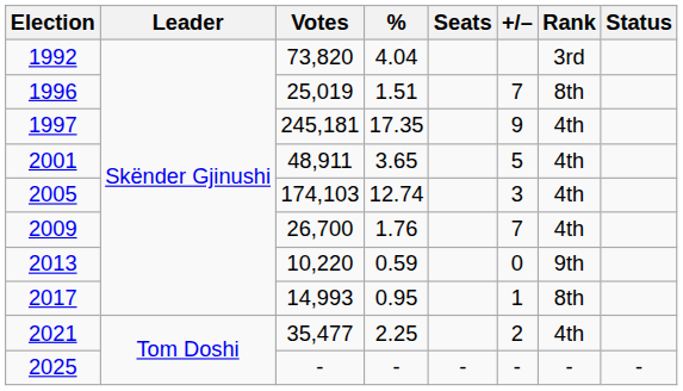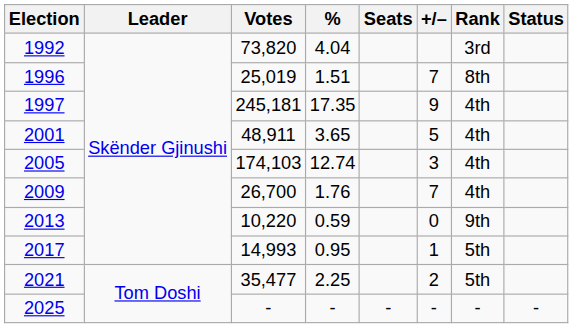 <table class=wikitable style=text-align:center>
 <tr>
 <th>Election</th>
 <th>Leader</th>
 <th>Votes</th>
 <th>%</th>
 <th>Seats</th>
 <th>+/–</th>
 <th>Rank</th>
 <th>Status</th>
 </tr>
 <tr>
 <td><a href='#'>1992</a></td>
 <td rowspan=8><a href='#'>Skënder Gjinushi</a></td>
 <td>73,820</td>
 <td>4.04</td>
 <td></td>
 <td></td>
 <td>3rd</td>
 <td></td>
 </tr>
 <tr>
 <td><a href='#'>1996</a></td>
 <td>25,019</td>
 <td>1.51</td>
 <td></td>
 <td> 7</td>
 <td> 8th</td>
 <td></td>
 </tr>
 <tr>
 <td><a href='#'>1997</a></td>
 <td>245,181</td>
 <td>17.35</td>
 <td></td>
 <td> 9</td>
 <td> 4th</td>
 <td></td>
 </tr>
 <tr>
 <td><a href='#'>2001</a></td>
 <td>48,911</td>
 <td>3.65</td>
 <td></td>
 <td> 5</td>
 <td> 4th</td>
 <td></td>
 </tr>
 <tr>
 <td><a href='#'>2005</a></td>
 <td>174,103</td>
 <td>12.74</td>
 <td></td>
 <td> 3</td>
 <td> 4th</td>
 <td></td>
 </tr>
 <tr>
 <td><a href='#'>2009</a></td>
 <td>26,700</td>
 <td>1.76</td>
 <td></td>
 <td> 7</td>
 <td> 4th</td>
 <td></td>
 </tr>
 <tr>
 <td><a href='#'>2013</a></td>
 <td>10,220</td>
 <td>0.59</td>
 <td></td>
 <td> 0</td>
 <td> 9th</td>
 <td></td>
 </tr>
 <tr>
 <td><a href='#'>2017</a></td>
 <td>14,993</td>
 <td>0.95</td>
 <td></td>
 <td> 1</td>
-<td> 8th</td>
+<td> 5th</td>
 <td></td>
 </tr>
 <tr>
 <td><a href='#'>2021</a></td>
 <td rowspan=2><a href='#'>Tom Doshi</a></td>
 <td>35,477</td>
 <td>2.25</td>
 <td></td>
 <td> 2</td>
-<td> 4th</td>
+<td> 5th</td>
 <td></td>
 </tr>
 <tr>
 <td><a href='#'>2025</a></td>
 <td>-</td>
 <td>-</td>
 <td>-</td>
 <td>-</td>
 <td>-</td>
 <td>-</td>
 </tr>
 </table>
